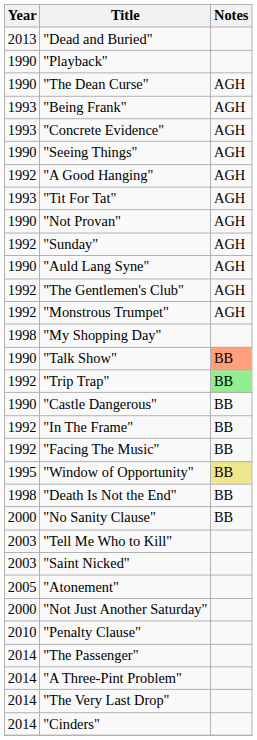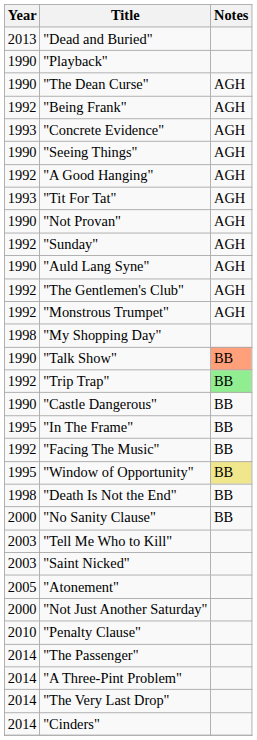 <table class="wikitable sortable">
 <tr>
 <th>Year</th>
 <th>Title</th>
 <th>Notes</th>
 </tr>
 <tr>
 <td>2013</td>
 <td>"Dead and Buried"</td>
 <td></td>
 </tr>
 <tr>
 <td>1990</td>
 <td>"Playback"</td>
 <td></td>
 </tr>
 <tr>
 <td>1990</td>
 <td>"The Dean Curse"</td>
 <td>AGH</td>
 </tr>
 <tr>
-<td>1993</td>
+<td>1992</td>
 <td>"Being Frank"</td>
 <td>AGH</td>
 </tr>
 <tr>
 <td>1993</td>
 <td>"Concrete Evidence"</td>
 <td>AGH</td>
 </tr>
 <tr>
 <td>1990</td>
 <td>"Seeing Things"</td>
 <td>AGH</td>
 </tr>
 <tr>
 <td>1992</td>
 <td>"A Good Hanging"</td>
 <td>AGH</td>
 </tr>
 <tr>
 <td>1993</td>
 <td>"Tit For Tat"</td>
 <td>AGH</td>
 </tr>
 <tr>
 <td>1990</td>
 <td>"Not Provan"</td>
 <td>AGH</td>
 </tr>
 <tr>
 <td>1992</td>
 <td>"Sunday"</td>
 <td>AGH</td>
 </tr>
 <tr>
 <td>1990</td>
 <td>"Auld Lang Syne"</td>
 <td>AGH</td>
 </tr>
 <tr>
 <td>1992</td>
 <td>"The Gentlemen's Club"</td>
 <td>AGH</td>
 </tr>
 <tr>
 <td>1992</td>
 <td>"Monstrous Trumpet"</td>
 <td>AGH</td>
 </tr>
 <tr>
 <td>1998</td>
 <td>"My Shopping Day"</td>
 <td></td>
 </tr>
 <tr>
 <td>1990</td>
 <td>"Talk Show"</td>
 <td style="background: lightsalmon;">BB</td>
 </tr>
 <tr>
 <td>1992</td>
 <td>"Trip Trap"</td>
 <td style="background: lightgreen;">BB</td>
 </tr>
 <tr>
 <td>1990</td>
 <td>"Castle Dangerous"</td>
 <td>BB</td>
 </tr>
 <tr>
-<td>1992</td>
+<td>1995</td>
 <td>"In The Frame"</td>
 <td>BB</td>
 </tr>
 <tr>
 <td>1992</td>
 <td>"Facing The Music"</td>
 <td>BB</td>
 </tr>
 <tr>
 <td>1995</td>
 <td>"Window of Opportunity"</td>
 <td style="background: khaki;">BB</td>
 </tr>
 <tr>
 <td>1998</td>
 <td>"Death Is Not the End"</td>
 <td>BB</td>
 </tr>
 <tr>
 <td>2000</td>
 <td>"No Sanity Clause"</td>
 <td>BB</td>
 </tr>
 <tr>
 <td>2003</td>
 <td>"Tell Me Who to Kill"</td>
 <td></td>
 </tr>
 <tr>
 <td>2003</td>
 <td>"Saint Nicked"</td>
 <td></td>
 </tr>
 <tr>
 <td>2005</td>
 <td>"Atonement"</td>
 <td></td>
 </tr>
 <tr>
 <td>2000</td>
 <td>"Not Just Another Saturday"</td>
 <td></td>
 </tr>
 <tr>
 <td>2010</td>
 <td>"Penalty Clause"</td>
 <td></td>
 </tr>
 <tr>
 <td>2014</td>
 <td>"The Passenger"</td>
 <td></td>
 </tr>
 <tr>
 <td>2014</td>
 <td>"A Three-Pint Problem"</td>
 <td></td>
 </tr>
 <tr>
 <td>2014</td>
 <td>"The Very Last Drop"</td>
 <td></td>
 </tr>
 <tr>
 <td>2014</td>
 <td>"Cinders"</td>
 <td></td>
 </tr>
 <tr>
 </tr>
 </table>
